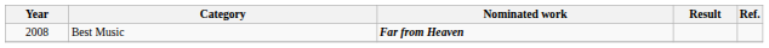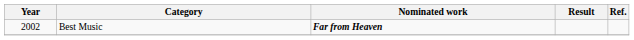 <table class=wikitable>
 <tr>
 <th scope="col" style="width:5em;">Year</th>
 <th scope="col" style="width:26em;">Category</th>
 <th scope="col" style="width:25em;">Nominated work</th>
 <th scope="col" style="width:5em;">Result</th>
 <th>Ref.</th>
 </tr>
 <tr>
-<td style="text-align:center;">2008</td>
+<td style="text-align:center;">2002</td>
 <td>Best Music</td>
 <td><strong><em>Far from Heaven</em></strong></td>
 <td></td>
 <td></td>
 </tr>
 <tr>
 </tr>
 </table>
